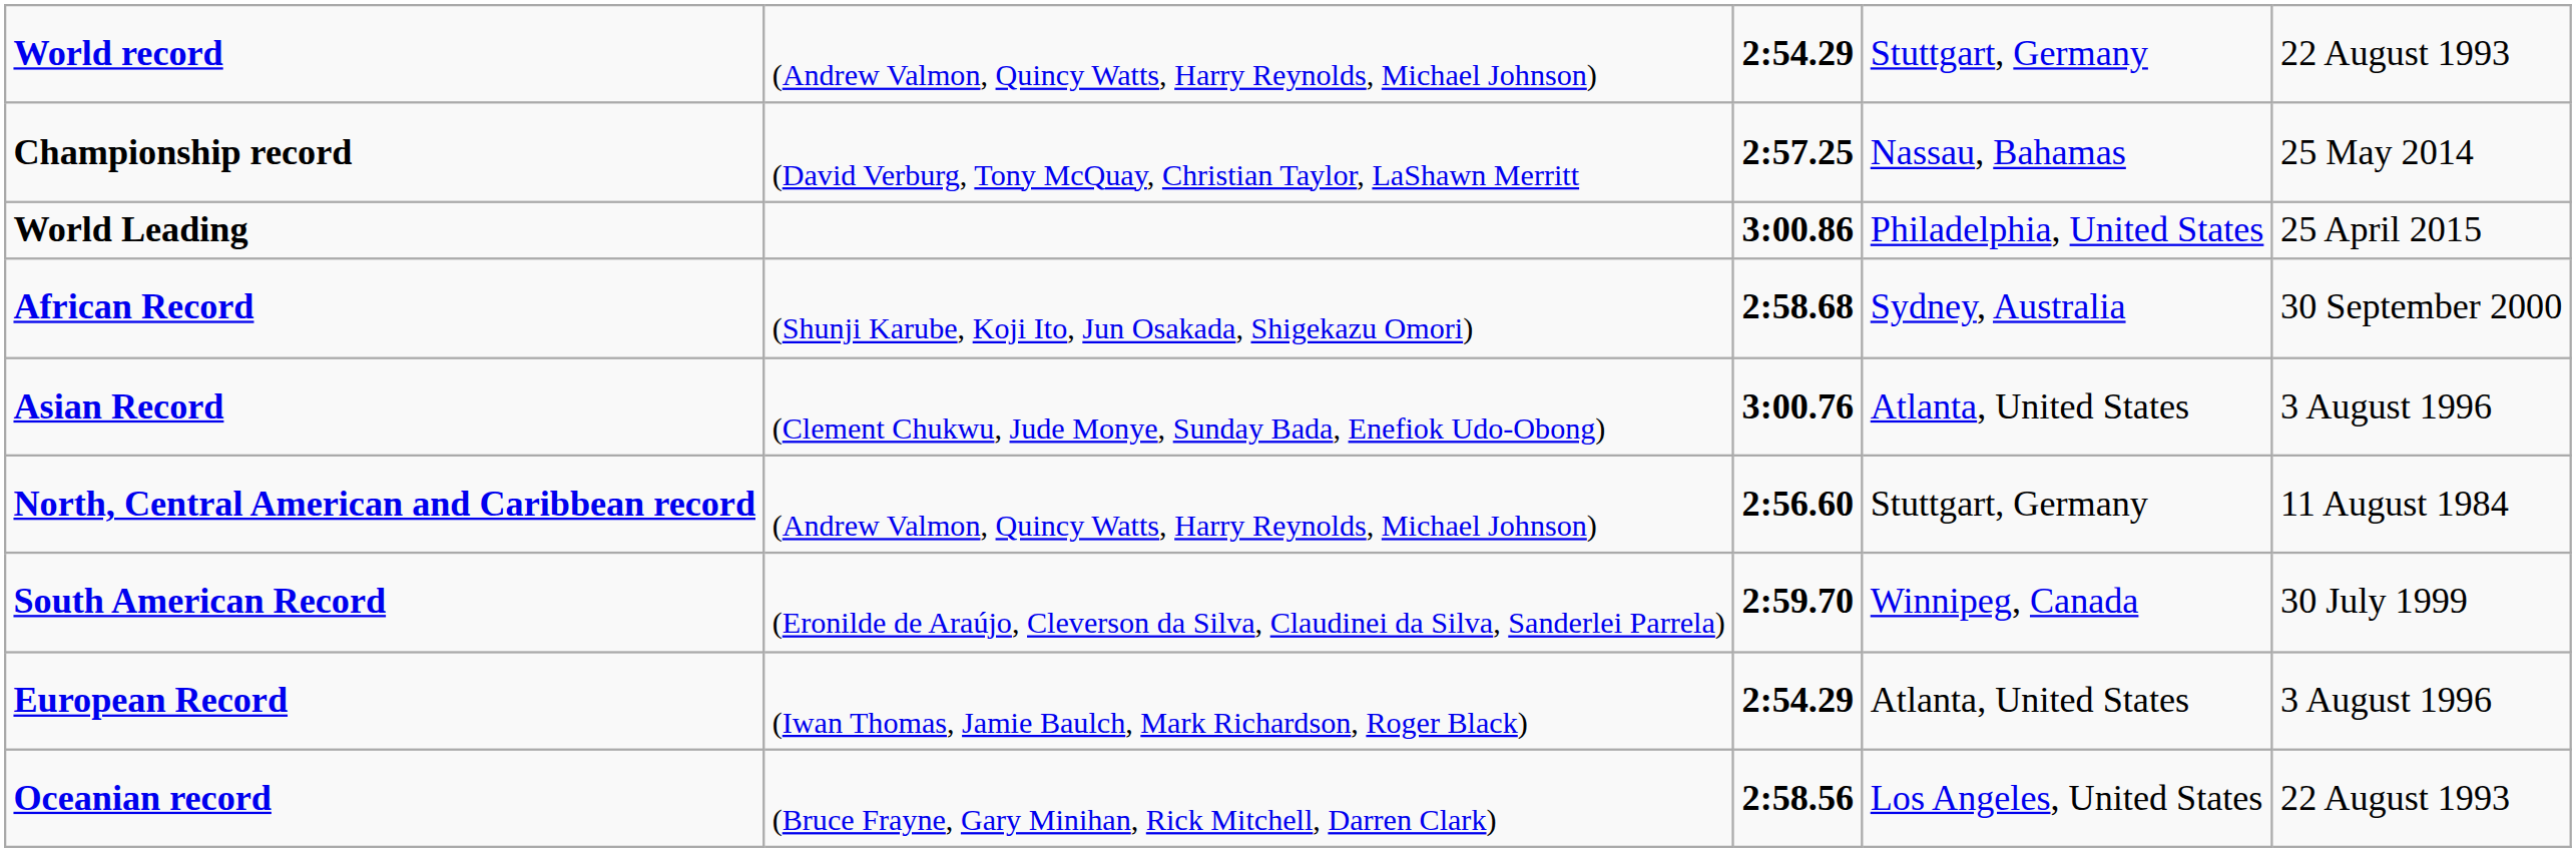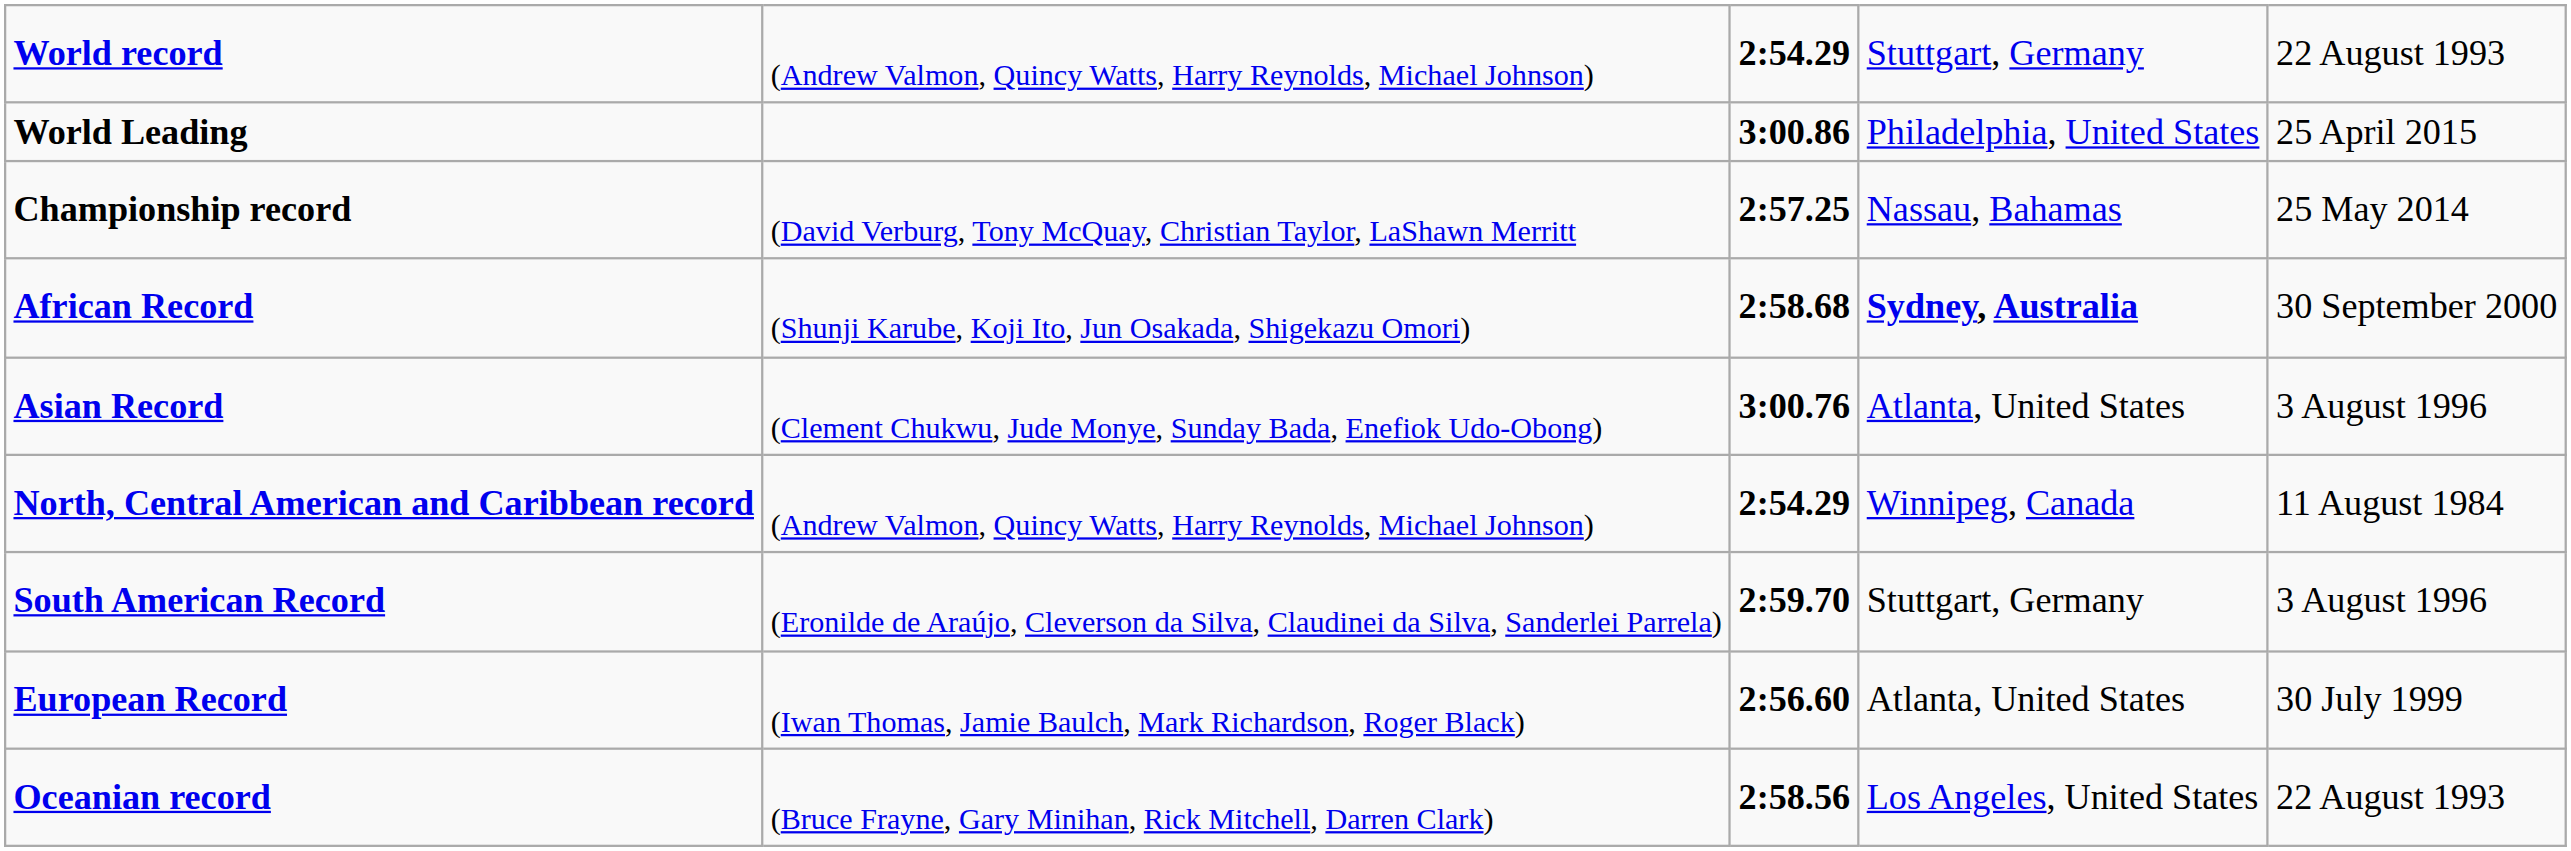 <table class="wikitable">
 <tr>
 <td><strong><a href='#'>World record</a></strong></td>
 <td><br><small>(<a href='#'>Andrew Valmon</a>, <a href='#'>Quincy Watts</a>, <a href='#'>Harry Reynolds</a>, <a href='#'>Michael Johnson</a>)</small></td>
 <td><strong>2:54.29</strong></td>
 <td> <a href='#'>Stuttgart</a>, <a href='#'>Germany</a></td>
 <td>22 August 1993</td>
 </tr>
 <tr>
+<td><strong>World Leading</strong></td>
+<td></td>
+<td><strong>3:00.86</strong></td>
+<td> <a href='#'>Philadelphia</a>, <a href='#'>United States</a></td>
+<td>25 April 2015</td>
+</tr>
+<tr>
 <td><strong>Championship record</strong></td>
 <td><br><small>(<a href='#'>David Verburg</a>, <a href='#'>Tony McQuay</a>, <a href='#'>Christian Taylor</a>, <a href='#'>LaShawn Merritt</a></small></td>
 <td><strong>2:57.25</strong></td>
 <td> <a href='#'>Nassau</a>, <a href='#'>Bahamas</a></td>
 <td>25 May 2014</td>
 </tr>
 <tr>
-<td><strong>World Leading</strong></td>
-<td></td>
-<td><strong>3:00.86</strong></td>
-<td> <a href='#'>Philadelphia</a>, <a href='#'>United States</a></td>
-<td>25 April 2015</td>
-</tr>
-<tr>
 <td><strong><a href='#'>African Record</a></strong></td>
 <td><br><small>(<a href='#'>Shunji Karube</a>, <a href='#'>Koji Ito</a>, <a href='#'>Jun Osakada</a>, <a href='#'>Shigekazu Omori</a>)</small></td>
 <td><strong>2:58.68</strong></td>
-<td> <a href='#'>Sydney</a>, <a href='#'>Australia</a></td>
+<td><strong> <a href='#'>Sydney</a>, <a href='#'>Australia</a></strong></td>
 <td>30 September 2000</td>
 </tr>
 <tr>
 <td><strong><a href='#'>Asian Record</a></strong></td>
 <td><br><small>(<a href='#'>Clement Chukwu</a>, <a href='#'>Jude Monye</a>, <a href='#'>Sunday Bada</a>, <a href='#'>Enefiok Udo-Obong</a>)</small></td>
 <td><strong>3:00.76</strong></td>
 <td> <a href='#'>Atlanta</a>, United States</td>
 <td>3 August 1996</td>
 </tr>
 <tr>
 <td><strong><a href='#'>North, Central American and Caribbean record</a></strong></td>
 <td><br><small>(<a href='#'>Andrew Valmon</a>, <a href='#'>Quincy Watts</a>, <a href='#'>Harry Reynolds</a>, <a href='#'>Michael Johnson</a>)</small></td>
-<td><strong>2:56.60</strong></td>
-<td> Stuttgart, Germany</td>
+<td><strong>2:54.29</strong></td>
+<td> <a href='#'>Winnipeg</a>, <a href='#'>Canada</a></td>
 <td>11 August 1984</td>
 </tr>
 <tr>
 <td><strong><a href='#'>South American Record</a></strong></td>
 <td><br><small>(<a href='#'>Eronilde de Araújo</a>, <a href='#'>Cleverson da Silva</a>, <a href='#'>Claudinei da Silva</a>, <a href='#'>Sanderlei Parrela</a>)</small></td>
 <td><strong>2:59.70</strong></td>
-<td> <a href='#'>Winnipeg</a>, <a href='#'>Canada</a></td>
-<td>30 July 1999</td>
+<td> Stuttgart, Germany</td>
+<td>3 August 1996</td>
 </tr>
 <tr>
 <td><strong><a href='#'>European Record</a></strong></td>
 <td><br><small>(<a href='#'>Iwan Thomas</a>, <a href='#'>Jamie Baulch</a>, <a href='#'>Mark Richardson</a>, <a href='#'>Roger Black</a>)</small></td>
-<td><strong>2:54.29</strong></td>
+<td><strong>2:56.60</strong></td>
 <td> Atlanta, United States</td>
-<td>3 August 1996</td>
+<td>30 July 1999</td>
 </tr>
 <tr>
 <td><strong><a href='#'>Oceanian record</a></strong></td>
 <td><br><small>(<a href='#'>Bruce Frayne</a>, <a href='#'>Gary Minihan</a>, <a href='#'>Rick Mitchell</a>, <a href='#'>Darren Clark</a>)</small></td>
 <td><strong>2:58.56</strong></td>
 <td> <a href='#'>Los Angeles</a>, United States</td>
 <td>22 August 1993</td>
 </tr>
 </table>
